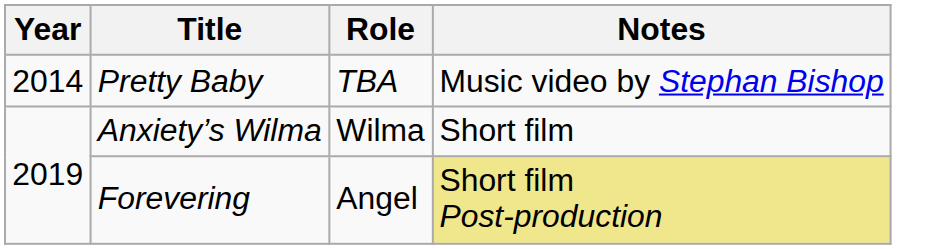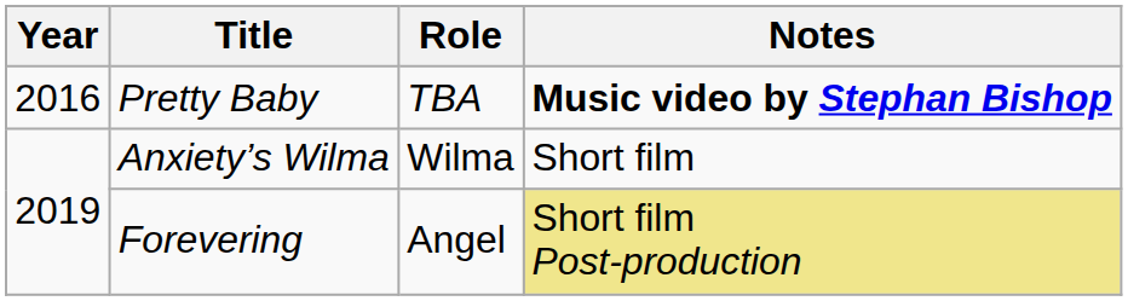 <table class="wikitable sortable">
 <tr>
 <th>Year</th>
 <th>Title</th>
 <th>Role</th>
 <th class="unsortable">Notes</th>
 </tr>
 <tr>
-<td>2014</td>
+<td>2016</td>
 <td><em>Pretty Baby</em></td>
 <td><em>TBA</em></td>
-<td>Music video by <em><a href='#'>Stephan Bishop</a></em></td>
+<td><strong>Music video by <em><a href='#'>Stephan Bishop</a></em></strong></td>
 </tr>
 <tr>
 <td rowspan="2">2019</td>
 <td><em>Anxiety’s Wilma</em></td>
 <td>Wilma</td>
 <td>Short film</td>
 </tr>
 <tr>
 <td><em>Forevering</em></td>
 <td>Angel</td>
 <td style="background: khaki;">Short film<br><em>Post-production</em></td>
 </tr>
 </table>
